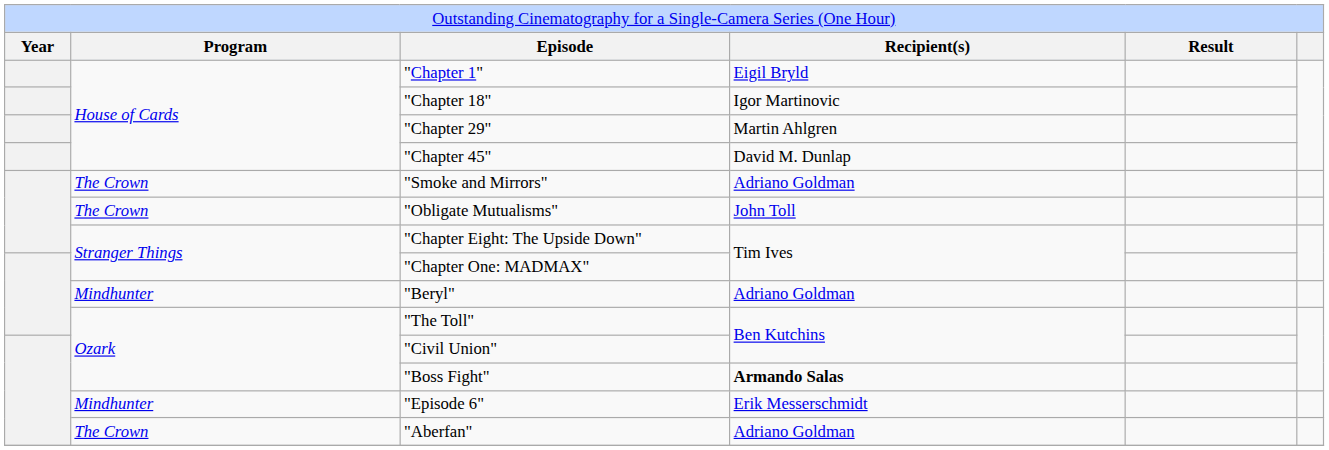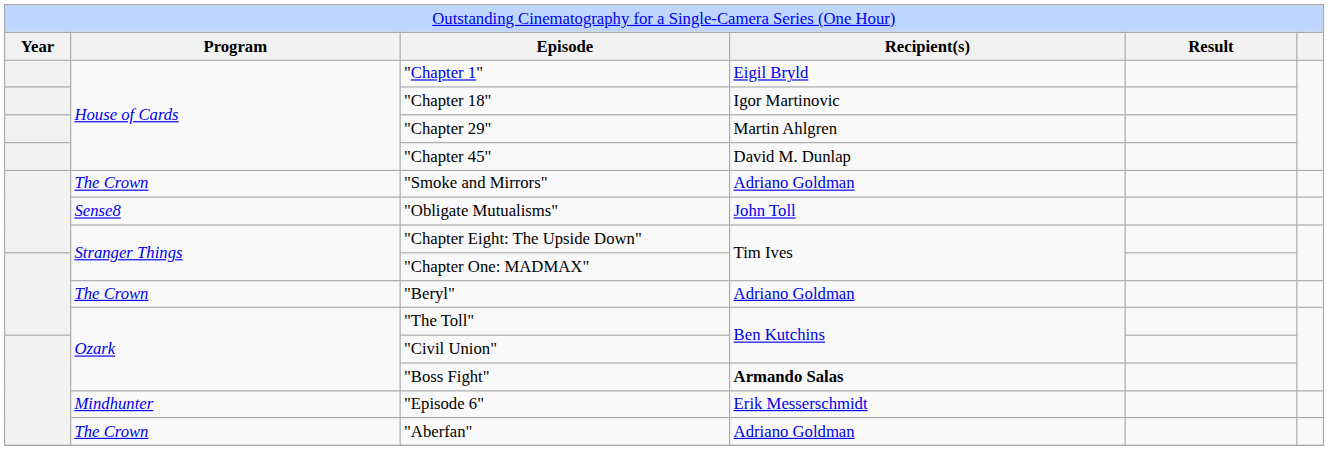 <table class="wikitable plainrowheaders" style="font-size: 90%" width=90%>
 <tr ---- bgcolor="#bfd7ff">
 <td colspan=6 align=center><a href='#'>Outstanding Cinematography for a Single-Camera Series (One Hour)</a></td>
 </tr>
 <tr ---- bgcolor="#ebf5ff">
 <th width="5%">Year</th>
 <th width="25%">Program</th>
 <th width="25%">Episode</th>
 <th width="30%">Recipient(s)</th>
 <th width="13%">Result</th>
 <th width="5%"></th>
 </tr>
 <tr>
 <th scope=row></th>
 <td rowspan="4"><em><a href='#'>House of Cards</a></em></td>
 <td>"<a href='#'>Chapter 1</a>"</td>
 <td><a href='#'>Eigil Bryld</a></td>
 <td></td>
 <td rowspan="4"></td>
 </tr>
 <tr>
 <th scope=row></th>
 <td>"Chapter 18"</td>
 <td>Igor Martinovic</td>
 <td></td>
 </tr>
 <tr>
 <th scope=row></th>
 <td>"Chapter 29"</td>
 <td>Martin Ahlgren</td>
 <td></td>
 </tr>
 <tr>
 <th scope=row></th>
 <td>"Chapter 45"</td>
 <td>David M. Dunlap</td>
 <td></td>
 </tr>
 <tr>
 <th rowspan="3" scope=row></th>
 <td><em><a href='#'>The Crown</a></em></td>
 <td>"Smoke and Mirrors"</td>
 <td><a href='#'>Adriano Goldman</a></td>
 <td></td>
 <td></td>
 </tr>
 <tr>
-<td><em><a href='#'>The Crown</a></em></td>
+<td><em><a href='#'>Sense8</a></em></td>
 <td>"Obligate Mutualisms"</td>
 <td><a href='#'>John Toll</a></td>
 <td></td>
 <td></td>
 </tr>
 <tr>
 <td rowspan="2"><em><a href='#'>Stranger Things</a></em></td>
 <td>"Chapter Eight: The Upside Down"</td>
 <td rowspan="2">Tim Ives</td>
 <td></td>
 <td rowspan="2"></td>
 </tr>
 <tr>
 <th rowspan="3" scope=row></th>
 <td>"Chapter One: MADMAX"</td>
 <td></td>
 </tr>
 <tr>
-<td><em><a href='#'>Mindhunter</a></em></td>
+<td><em><a href='#'>The Crown</a></em></td>
 <td>"Beryl"</td>
 <td><a href='#'>Adriano Goldman</a></td>
 <td></td>
 <td></td>
 </tr>
 <tr>
 <td rowspan="3"><em><a href='#'>Ozark</a></em></td>
 <td>"The Toll"</td>
 <td rowspan="2"><a href='#'>Ben Kutchins</a></td>
 <td></td>
 <td rowspan="3"></td>
 </tr>
 <tr>
 <th rowspan="4" scope=row></th>
 <td>"Civil Union"</td>
 <td></td>
 </tr>
 <tr>
 <td>"Boss Fight"</td>
 <td><strong>Armando Salas</strong></td>
 <td></td>
 </tr>
 <tr>
 <td><em><a href='#'>Mindhunter</a></em></td>
 <td>"Episode 6"</td>
 <td><a href='#'>Erik Messerschmidt</a></td>
 <td></td>
 <td></td>
 </tr>
 <tr>
 <td><em><a href='#'>The Crown</a></em></td>
 <td>"Aberfan"</td>
 <td><a href='#'>Adriano Goldman</a></td>
 <td></td>
 <td></td>
 </tr>
 <tr>
 </tr>
 </table>
